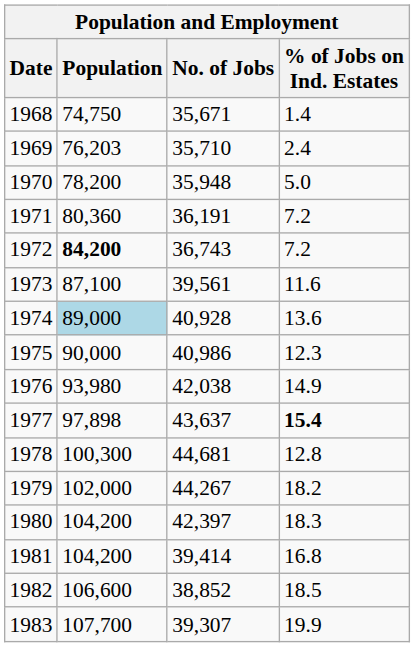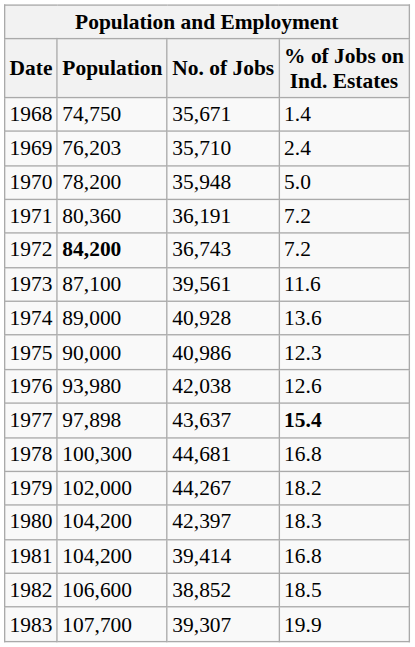 <table class="wikitable" style="float:left; margin-right:20px;">
 <tr>
 <th colspan="4">Population and Employment</th>
 </tr>
 <tr>
 <th>Date</th>
 <th>Population</th>
 <th>No. of Jobs</th>
 <th>% of Jobs on<br> Ind. Estates</th>
 </tr>
 <tr>
 <td>1968</td>
 <td>74,750</td>
 <td>35,671</td>
 <td>1.4</td>
 </tr>
 <tr>
 <td>1969</td>
 <td>76,203</td>
 <td>35,710</td>
 <td>2.4</td>
 </tr>
 <tr>
 <td>1970</td>
 <td>78,200</td>
 <td>35,948</td>
 <td>5.0</td>
 </tr>
 <tr>
 <td>1971</td>
 <td>80,360</td>
 <td>36,191</td>
 <td>7.2</td>
 </tr>
 <tr>
 <td>1972</td>
 <td><strong>84,200</strong></td>
 <td>36,743</td>
 <td>7.2</td>
 </tr>
 <tr>
 <td>1973</td>
 <td>87,100</td>
 <td>39,561</td>
 <td>11.6</td>
 </tr>
 <tr>
 <td>1974</td>
-<td style="background: lightblue;">89,000</td>
+<td>89,000</td>
 <td>40,928</td>
 <td>13.6</td>
 </tr>
 <tr>
 <td>1975</td>
 <td>90,000</td>
 <td>40,986</td>
 <td>12.3</td>
 </tr>
 <tr>
 <td>1976</td>
 <td>93,980</td>
 <td>42,038</td>
-<td>14.9</td>
+<td>12.6</td>
 </tr>
 <tr>
 <td>1977</td>
 <td>97,898</td>
 <td>43,637</td>
 <td><strong>15.4</strong></td>
 </tr>
 <tr>
 <td>1978</td>
 <td>100,300</td>
 <td>44,681</td>
-<td>12.8</td>
+<td>16.8</td>
 </tr>
 <tr>
 <td>1979</td>
 <td>102,000</td>
 <td>44,267</td>
 <td>18.2</td>
 </tr>
 <tr>
 <td>1980</td>
 <td>104,200</td>
 <td>42,397</td>
 <td>18.3</td>
 </tr>
 <tr>
 <td>1981</td>
 <td>104,200</td>
 <td>39,414</td>
 <td>16.8</td>
 </tr>
 <tr>
 <td>1982</td>
 <td>106,600</td>
 <td>38,852</td>
 <td>18.5</td>
 </tr>
 <tr>
 <td>1983</td>
 <td>107,700</td>
 <td>39,307</td>
 <td>19.9</td>
 </tr>
 </table>
